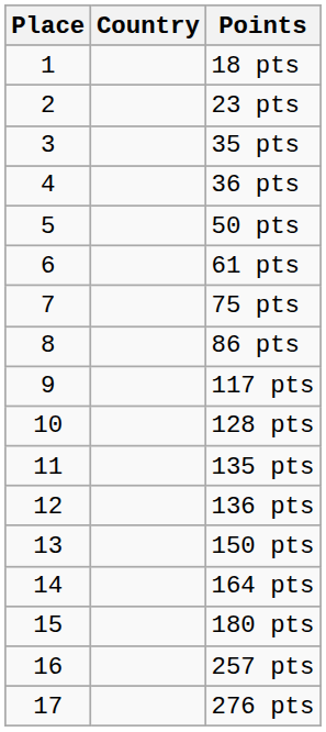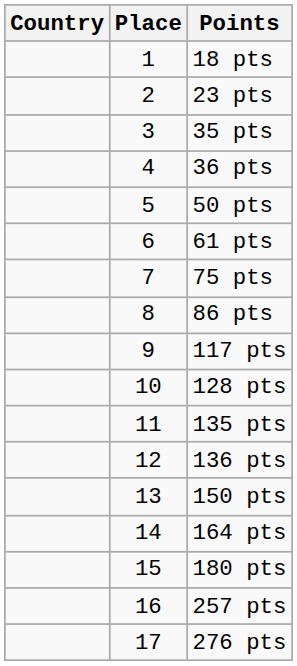 <table class=wikitable>
 <tr>
+<th>Country</th>
 <th>Place</th>
-<th>Country</th>
 <th>Points</th>
 </tr>
 <tr>
+<td></td>
 <td align=center>1</td>
-<td></td>
 <td>18 pts</td>
 </tr>
 <tr>
+<td></td>
 <td align=center>2</td>
-<td></td>
 <td>23 pts</td>
 </tr>
 <tr>
+<td></td>
 <td align=center>3</td>
-<td></td>
 <td>35 pts</td>
 </tr>
 <tr>
+<td></td>
 <td align=center>4</td>
-<td></td>
 <td>36 pts</td>
 </tr>
 <tr>
+<td></td>
 <td align=center>5</td>
-<td></td>
 <td>50 pts</td>
 </tr>
 <tr>
+<td></td>
 <td align=center>6</td>
-<td></td>
 <td>61 pts</td>
 </tr>
 <tr>
+<td></td>
 <td align=center>7</td>
-<td></td>
 <td>75 pts</td>
 </tr>
 <tr>
+<td></td>
 <td align=center>8</td>
-<td></td>
 <td>86 pts</td>
 </tr>
 <tr>
+<td></td>
 <td align=center>9</td>
-<td></td>
 <td>117 pts</td>
 </tr>
 <tr>
+<td></td>
 <td align=center>10</td>
-<td></td>
 <td>128 pts</td>
 </tr>
 <tr>
+<td></td>
 <td align=center>11</td>
-<td></td>
 <td>135 pts</td>
 </tr>
 <tr>
+<td></td>
 <td align=center>12</td>
-<td></td>
 <td>136 pts</td>
 </tr>
 <tr>
+<td></td>
 <td align=center>13</td>
-<td></td>
 <td>150 pts</td>
 </tr>
 <tr>
+<td></td>
 <td align=center>14</td>
-<td></td>
 <td>164 pts</td>
 </tr>
 <tr>
+<td></td>
 <td align=center>15</td>
-<td></td>
 <td>180 pts</td>
 </tr>
 <tr>
+<td></td>
 <td align=center>16</td>
-<td></td>
 <td>257 pts</td>
 </tr>
 <tr>
+<td></td>
 <td align=center>17</td>
-<td></td>
 <td>276 pts</td>
 </tr>
 </table>
